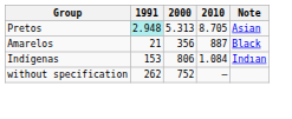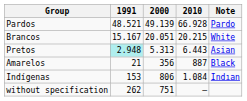 <table class="wikitable">
 <tr class="hintergrundfarbe9">
 <th>Group</th>
 <th>1991</th>
 <th>2000</th>
 <th>2010</th>
 <th>Note</th>
 </tr>
 <tr>
+<td>Pardos</td>
+<td align="right">48.521</td>
+<td align="right">49.139</td>
+<td align="right">66.928</td>
+<td><a href='#'>Pardo</a></td>
+</tr>
+<tr>
+<td>Brancos</td>
+<td align="right">15.167</td>
+<td align="right">20.051</td>
+<td align="right">20.215</td>
+<td><a href='#'>White</a></td>
+</tr>
+<tr>
 <td>Pretos</td>
 <td align="right" style="background: paleturquoise;">2.948</td>
 <td align="right">5.313</td>
-<td align="right">8.705</td>
+<td align="right">6.443</td>
 <td><a href='#'>Asian</a></td>
 </tr>
 <tr>
 <td>Amarelos</td>
 <td align="right">21</td>
 <td align="right">356</td>
 <td align="right">887</td>
 <td><a href='#'>Black</a></td>
 </tr>
 <tr>
 <td>Indígenas</td>
 <td align="right">153</td>
 <td align="right">806</td>
 <td align="right">1.084</td>
 <td><a href='#'>Indıan</a></td>
 </tr>
 <tr>
 <td>without specification</td>
 <td align="right">262</td>
-<td align="right">752</td>
+<td align="right">751</td>
 <td align="right">–</td>
 <td></td>
 </tr>
 </table>
